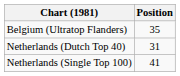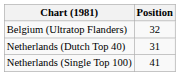 <table class="wikitable sortable">
 <tr>
 <th>Chart (1981)</th>
 <th>Position</th>
 </tr>
 <tr>
 <td>Belgium (Ultratop Flanders)</td>
-<td style="text-align:center;">35</td>
+<td style="text-align:center;">32</td>
 </tr>
 <tr>
 <td>Netherlands (Dutch Top 40)</td>
 <td style="text-align:center;">31</td>
 </tr>
 <tr>
 <td>Netherlands (Single Top 100)</td>
 <td style="text-align:center;">41</td>
 </tr>
 </table>
